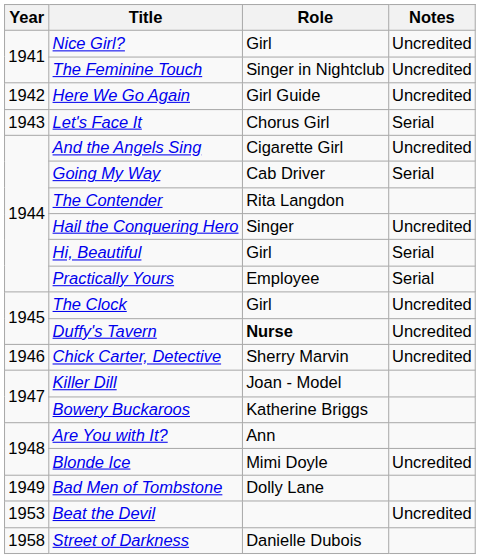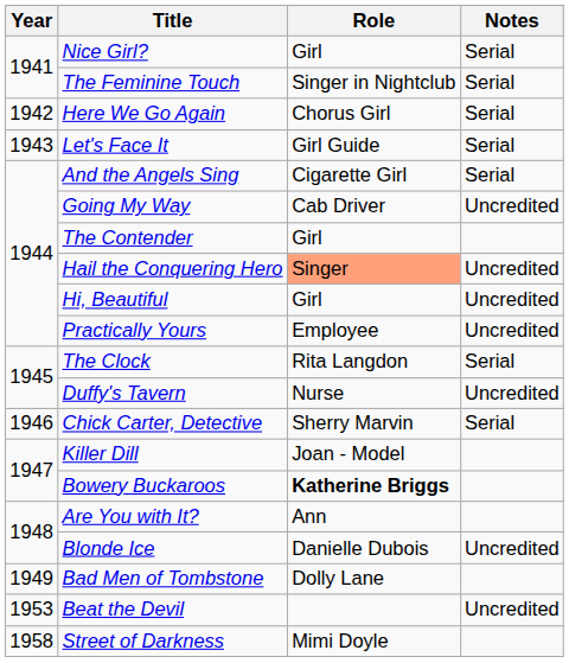 <table class="wikitable">
 <tr>
 <th>Year</th>
 <th>Title</th>
 <th>Role</th>
 <th>Notes</th>
 </tr>
 <tr>
 <td rowspan=2>1941</td>
 <td><em><a href='#'>Nice Girl?</a></em></td>
 <td>Girl</td>
-<td>Uncredited</td>
+<td>Serial</td>
 </tr>
 <tr>
 <td><em><a href='#'>The Feminine Touch</a></em></td>
 <td>Singer in Nightclub</td>
-<td>Uncredited</td>
+<td>Serial</td>
 </tr>
 <tr>
 <td>1942</td>
 <td><em><a href='#'>Here We Go Again</a></em></td>
-<td>Girl Guide</td>
-<td>Uncredited</td>
+<td>Chorus Girl</td>
+<td>Serial</td>
 </tr>
 <tr>
 <td>1943</td>
 <td><em><a href='#'>Let's Face It</a></em></td>
-<td>Chorus Girl</td>
+<td>Girl Guide</td>
 <td>Serial</td>
 </tr>
 <tr>
 <td rowspan=6>1944</td>
 <td><em><a href='#'>And the Angels Sing</a></em></td>
 <td>Cigarette Girl</td>
-<td>Uncredited</td>
+<td>Serial</td>
 </tr>
 <tr>
 <td><em><a href='#'>Going My Way</a></em></td>
 <td>Cab Driver</td>
-<td>Serial</td>
+<td>Uncredited</td>
 </tr>
 <tr>
 <td><em><a href='#'>The Contender</a></em></td>
-<td>Rita Langdon</td>
+<td>Girl</td>
 <td></td>
 </tr>
 <tr>
 <td><em><a href='#'>Hail the Conquering Hero</a></em></td>
-<td>Singer</td>
+<td style="background: lightsalmon;">Singer</td>
 <td>Uncredited</td>
 </tr>
 <tr>
 <td><em><a href='#'>Hi, Beautiful</a></em></td>
 <td>Girl</td>
-<td>Serial</td>
+<td>Uncredited</td>
 </tr>
 <tr>
 <td><em><a href='#'>Practically Yours</a></em></td>
 <td>Employee</td>
-<td>Serial</td>
+<td>Uncredited</td>
 </tr>
 <tr>
 <td rowspan=2>1945</td>
 <td><em><a href='#'>The Clock</a></em></td>
-<td>Girl</td>
-<td>Uncredited</td>
+<td>Rita Langdon</td>
+<td>Serial</td>
 </tr>
 <tr>
 <td><em><a href='#'>Duffy's Tavern</a></em></td>
-<td><strong>Nurse</strong></td>
+<td>Nurse</td>
 <td>Uncredited</td>
 </tr>
 <tr>
 <td>1946</td>
 <td><em><a href='#'>Chick Carter, Detective</a></em></td>
 <td>Sherry Marvin</td>
-<td>Uncredited</td>
+<td>Serial</td>
 </tr>
 <tr>
 <td rowspan=2>1947</td>
 <td><em><a href='#'>Killer Dill</a></em></td>
 <td>Joan - Model</td>
 <td></td>
 </tr>
 <tr>
 <td><em><a href='#'>Bowery Buckaroos</a></em></td>
-<td>Katherine Briggs</td>
+<td><strong>Katherine Briggs</strong></td>
 <td></td>
 </tr>
 <tr>
 <td rowspan=2>1948</td>
 <td><em><a href='#'>Are You with It?</a></em></td>
 <td>Ann</td>
 <td></td>
 </tr>
 <tr>
 <td><em><a href='#'>Blonde Ice</a></em></td>
-<td>Mimi Doyle</td>
+<td>Danielle Dubois</td>
 <td>Uncredited</td>
 </tr>
 <tr>
 <td>1949</td>
 <td><em><a href='#'>Bad Men of Tombstone</a></em></td>
 <td>Dolly Lane</td>
 <td></td>
 </tr>
 <tr>
 <td>1953</td>
 <td><em><a href='#'>Beat the Devil</a></em></td>
 <td></td>
 <td>Uncredited</td>
 </tr>
 <tr>
 <td>1958</td>
 <td><em><a href='#'>Street of Darkness</a></em></td>
-<td>Danielle Dubois</td>
+<td>Mimi Doyle</td>
 <td></td>
 </tr>
 </table>
